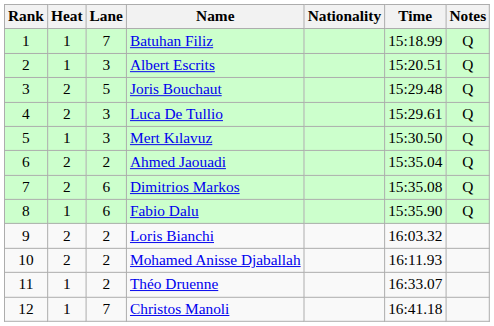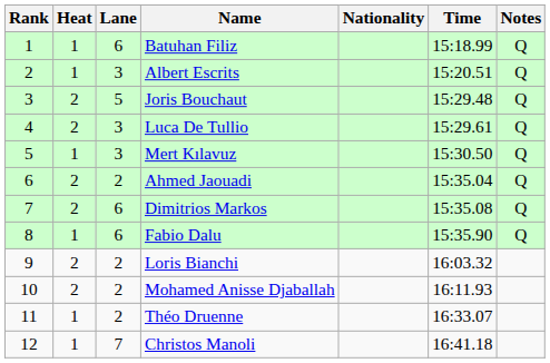 <table class="wikitable sortable" style="text-align:center">
 <tr>
 <th>Rank</th>
 <th>Heat</th>
 <th>Lane</th>
 <th>Name</th>
 <th>Nationality</th>
 <th>Time</th>
 <th>Notes</th>
 </tr>
 <tr bgcolor=ccffcc>
 <td>1</td>
 <td>1</td>
-<td>7</td>
+<td>6</td>
 <td align=left><a href='#'>Batuhan Filiz</a></td>
 <td align=left></td>
 <td>15:18.99</td>
 <td>Q</td>
 </tr>
 <tr bgcolor=ccffcc>
 <td>2</td>
 <td>1</td>
 <td>3</td>
 <td align=left><a href='#'>Albert Escrits</a></td>
 <td align=left></td>
 <td>15:20.51</td>
 <td>Q</td>
 </tr>
 <tr bgcolor=ccffcc>
 <td>3</td>
 <td>2</td>
 <td>5</td>
 <td align=left><a href='#'>Joris Bouchaut</a></td>
 <td align=left></td>
 <td>15:29.48</td>
 <td>Q</td>
 </tr>
 <tr bgcolor=ccffcc>
 <td>4</td>
 <td>2</td>
 <td>3</td>
 <td align=left><a href='#'>Luca De Tullio</a></td>
 <td align=left></td>
 <td>15:29.61</td>
 <td>Q</td>
 </tr>
 <tr bgcolor=ccffcc>
 <td>5</td>
 <td>1</td>
 <td>3</td>
 <td align=left><a href='#'>Mert Kılavuz</a></td>
 <td align=left></td>
 <td>15:30.50</td>
 <td>Q</td>
 </tr>
 <tr bgcolor=ccffcc>
 <td>6</td>
 <td>2</td>
 <td>2</td>
 <td align=left><a href='#'>Ahmed Jaouadi</a></td>
 <td align=left></td>
 <td>15:35.04</td>
 <td>Q</td>
 </tr>
 <tr bgcolor=ccffcc>
 <td>7</td>
 <td>2</td>
 <td>6</td>
 <td align=left><a href='#'>Dimitrios Markos</a></td>
 <td align=left></td>
 <td>15:35.08</td>
 <td>Q</td>
 </tr>
 <tr bgcolor=ccffcc>
 <td>8</td>
 <td>1</td>
 <td>6</td>
 <td align=left><a href='#'>Fabio Dalu</a></td>
 <td align=left></td>
 <td>15:35.90</td>
 <td>Q</td>
 </tr>
 <tr>
 <td>9</td>
 <td>2</td>
 <td>2</td>
 <td align=left><a href='#'>Loris Bianchi</a></td>
 <td align=left></td>
 <td>16:03.32</td>
 <td></td>
 </tr>
 <tr>
 <td>10</td>
 <td>2</td>
 <td>2</td>
 <td align=left><a href='#'>Mohamed Anisse Djaballah</a></td>
 <td align=left></td>
 <td>16:11.93</td>
 <td></td>
 </tr>
 <tr>
 <td>11</td>
 <td>1</td>
 <td>2</td>
 <td align=left><a href='#'>Théo Druenne</a></td>
 <td align=left></td>
 <td>16:33.07</td>
 <td></td>
 </tr>
 <tr>
 <td>12</td>
 <td>1</td>
 <td>7</td>
 <td align=left><a href='#'>Christos Manoli</a></td>
 <td align=left></td>
 <td>16:41.18</td>
 <td></td>
 </tr>
 </table>
